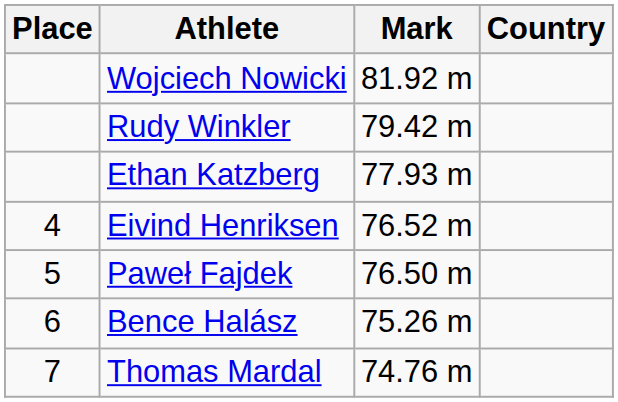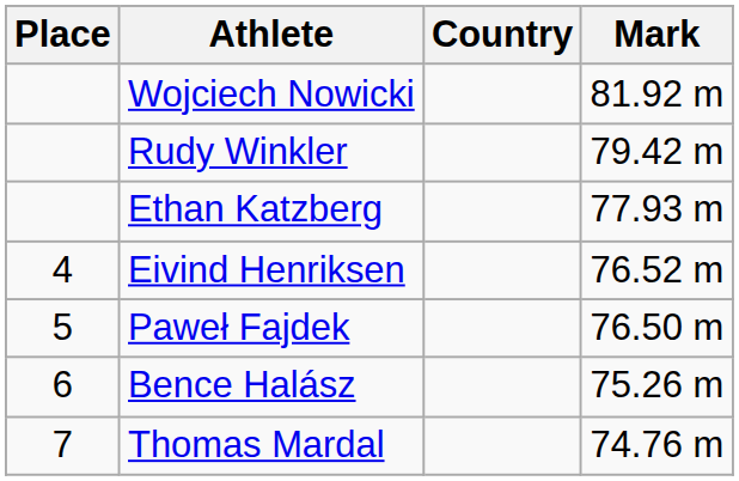 <table class="wikitable">
 <tr>
 <th>Place</th>
 <th>Athlete</th>
+<th>Country</th>
 <th>Mark</th>
-<th>Country</th>
 </tr>
 <tr>
 <td align=center></td>
 <td><a href='#'>Wojciech Nowicki</a></td>
+<td></td>
 <td>81.92 m</td>
-<td></td>
 </tr>
 <tr>
 <td align=center></td>
 <td><a href='#'>Rudy Winkler</a></td>
+<td></td>
 <td>79.42 m</td>
-<td></td>
 </tr>
 <tr>
 <td align=center></td>
 <td><a href='#'>Ethan Katzberg</a></td>
+<td></td>
 <td>77.93 m</td>
-<td></td>
 </tr>
 <tr>
 <td align=center>4</td>
 <td><a href='#'>Eivind Henriksen</a></td>
+<td></td>
 <td>76.52 m</td>
-<td></td>
 </tr>
 <tr>
 <td align=center>5</td>
 <td><a href='#'>Paweł Fajdek</a></td>
+<td></td>
 <td>76.50 m</td>
-<td></td>
 </tr>
 <tr>
 <td align=center>6</td>
 <td><a href='#'>Bence Halász</a></td>
+<td></td>
 <td>75.26 m</td>
-<td></td>
 </tr>
 <tr>
 <td align=center>7</td>
 <td><a href='#'>Thomas Mardal</a></td>
+<td></td>
 <td>74.76 m</td>
-<td></td>
 </tr>
 </table>
